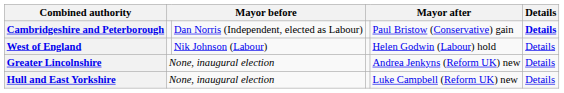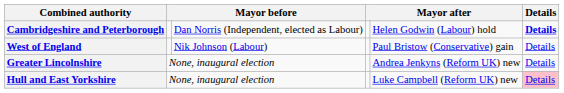 <table class="wikitable" border="1">
 <tr>
 <th>Combined authority</th>
 <th colspan="2">Mayor before</th>
 <th colspan="2">Mayor after</th>
 <th>Details</th>
 </tr>
 <tr>
 <th scope="row" style="text-align: left;"><a href='#'>Cambridgeshire and Peterborough</a></th>
 <td></td>
 <td><a href='#'>Dan Norris</a> (Independent, elected as Labour)</td>
 <td></td>
-<td><a href='#'>Paul Bristow</a> (<a href='#'>Conservative</a>) gain</td>
+<td><a href='#'>Helen Godwin</a> (<a href='#'>Labour</a>) hold</td>
 <td><strong><a href='#'>Details</a></strong></td>
 </tr>
 <tr>
 <th scope="row" style="text-align: left;"><a href='#'>West of England</a></th>
 <td></td>
 <td><a href='#'>Nik Johnson</a> (<a href='#'>Labour</a>)</td>
 <td></td>
-<td><a href='#'>Helen Godwin</a> (<a href='#'>Labour</a>) hold</td>
+<td><a href='#'>Paul Bristow</a> (<a href='#'>Conservative</a>) gain</td>
 <td><a href='#'>Details</a></td>
 </tr>
 <tr>
 <th scope="row" style="text-align: left;"><a href='#'>Greater Lincolnshire</a></th>
 <td colspan="2"><em>None, inaugural election</em></td>
 <td></td>
 <td><a href='#'>Andrea Jenkyns</a> (<a href='#'>Reform UK</a>) new</td>
 <td><a href='#'>Details</a></td>
 </tr>
 <tr>
 <th scope="row" style="text-align: left;"><a href='#'>Hull and East Yorkshire</a></th>
 <td colspan="2"><em>None, inaugural election</em></td>
 <td></td>
 <td><a href='#'>Luke Campbell</a> (<a href='#'>Reform UK</a>) new</td>
-<td><a href='#'>Details</a></td>
+<td style="background: pink;"><a href='#'>Details</a></td>
 </tr>
 </table>
